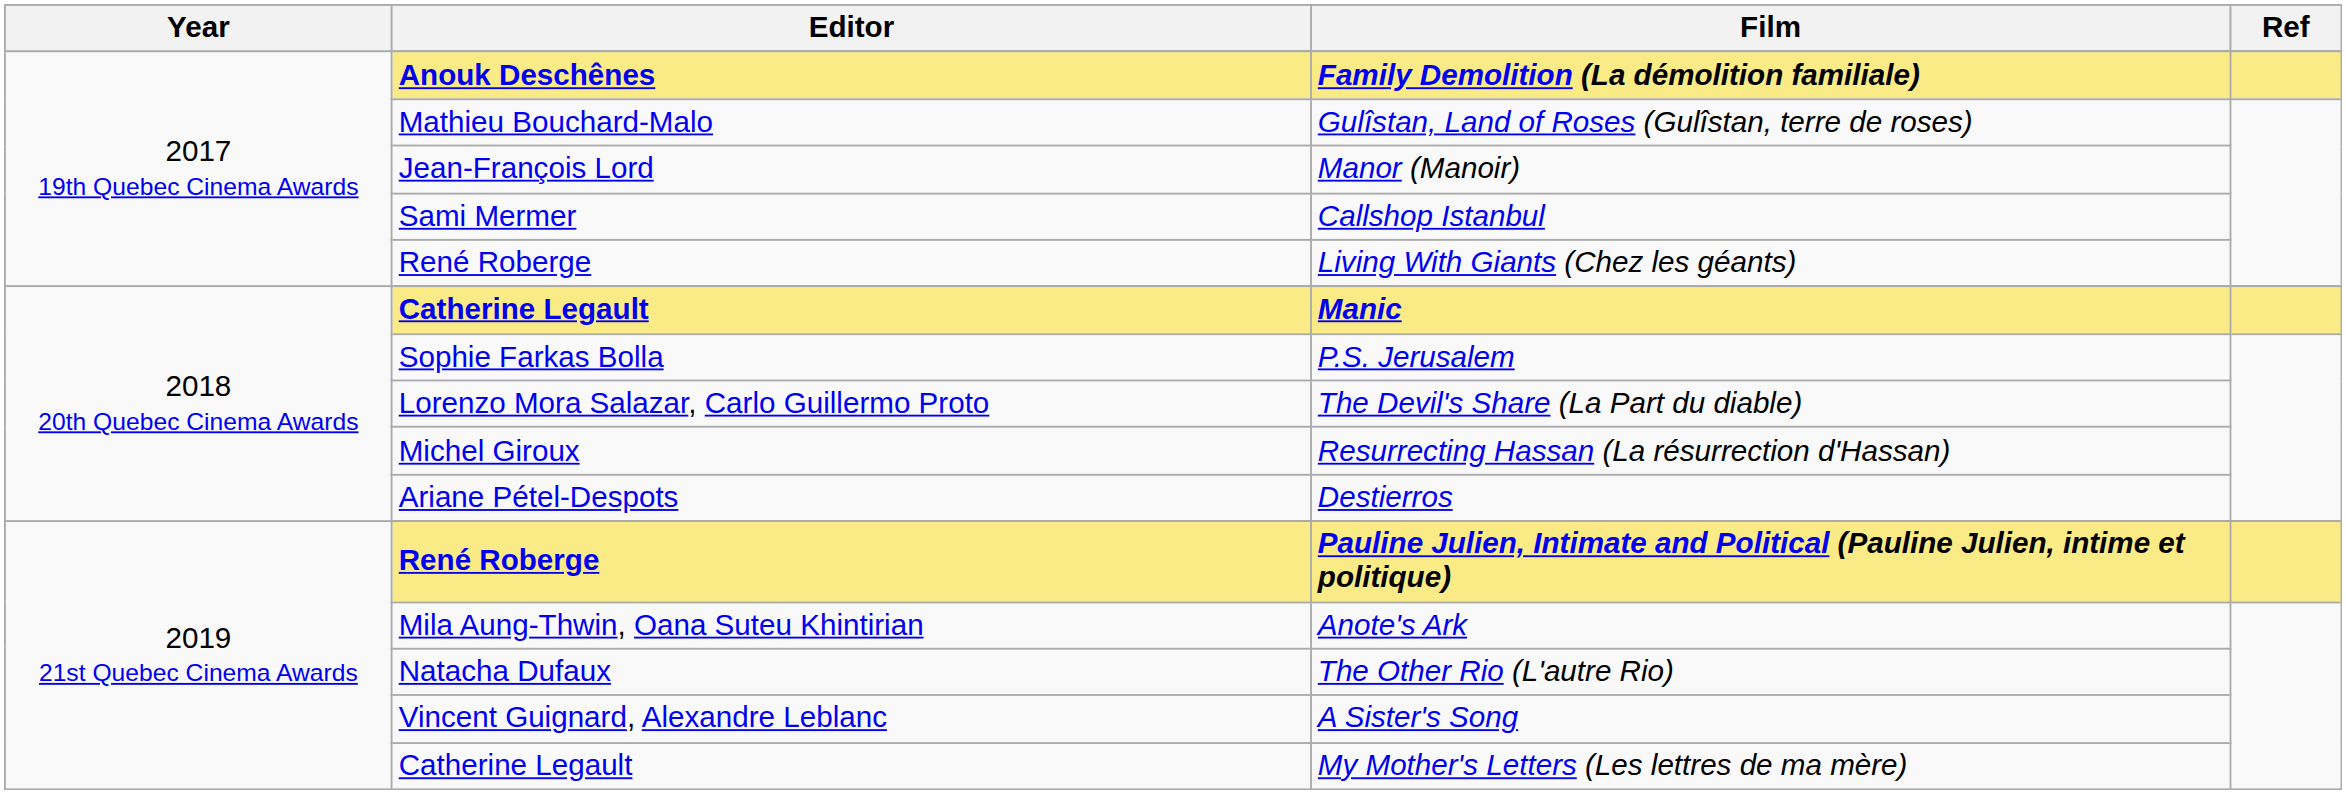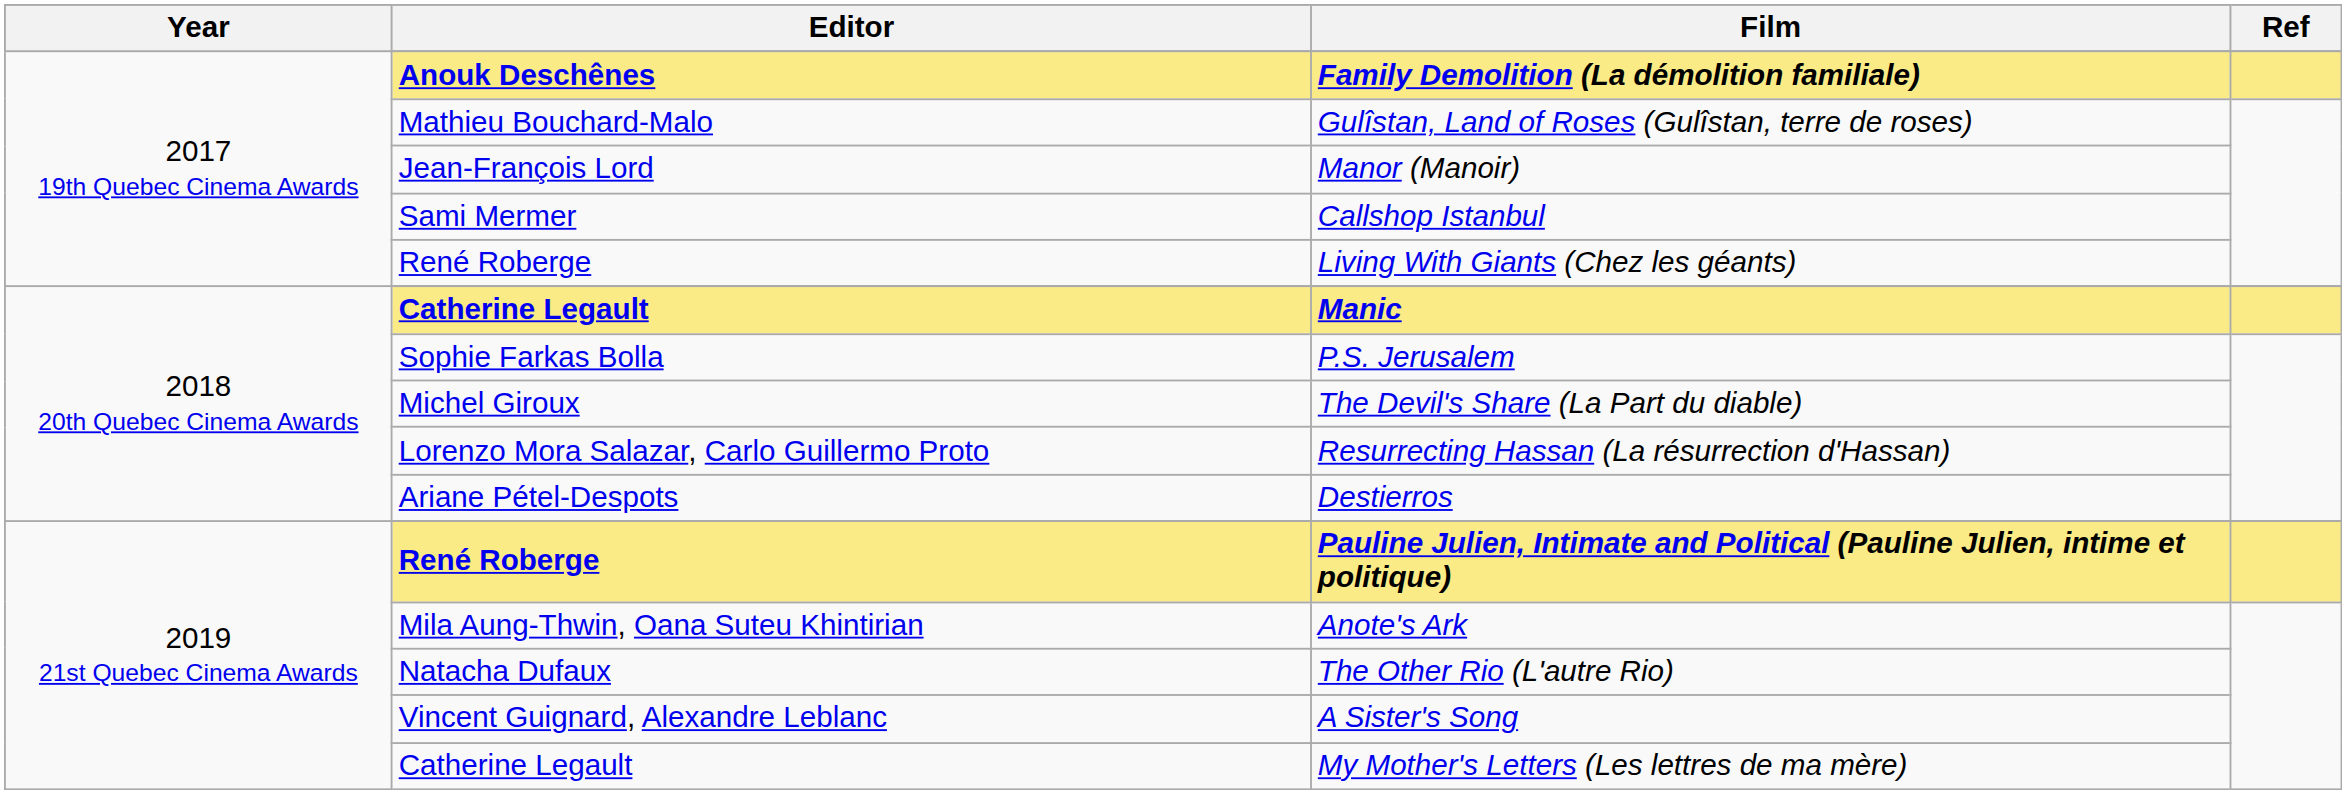 <table class="wikitable" style="width:100%;">
 <tr style="background:#bebebe;">
 <th style="width:8%;">Year</th>
 <th style="width:19%;">Editor</th>
 <th style="width:19%;">Film</th>
 <th style="width:2%;">Ref</th>
 </tr>
 <tr>
 <td rowspan="6" align="center">2017 <br> <small><a href='#'>19th Quebec Cinema Awards</a></small></td>
 </tr>
 <tr style="background:#FAEB86">
 <td><strong><a href='#'>Anouk Deschênes</a></strong></td>
 <td><strong><em><a href='#'>Family Demolition</a> (La démolition familiale)</em></strong></td>
 <td></td>
 </tr>
 <tr>
 <td><a href='#'>Mathieu Bouchard-Malo</a></td>
 <td><em><a href='#'>Gulîstan, Land of Roses</a> (Gulîstan, terre de roses)</em></td>
 <td rowspan=4></td>
 </tr>
 <tr>
 <td><a href='#'>Jean-François Lord</a></td>
 <td><em><a href='#'>Manor</a> (Manoir)</em></td>
 </tr>
 <tr>
 <td><a href='#'>Sami Mermer</a></td>
 <td><em><a href='#'>Callshop Istanbul</a></em></td>
 </tr>
 <tr>
 <td><a href='#'>René Roberge</a></td>
 <td><em><a href='#'>Living With Giants</a> (Chez les géants)</em></td>
 </tr>
 <tr>
 <td rowspan="6" align="center">2018 <br> <small><a href='#'>20th Quebec Cinema Awards</a></small></td>
 </tr>
 <tr style="background:#FAEB86">
 <td><strong><a href='#'>Catherine Legault</a></strong></td>
 <td><strong><em><a href='#'>Manic</a></em></strong></td>
 <td></td>
 </tr>
 <tr>
 <td><a href='#'>Sophie Farkas Bolla</a></td>
 <td><em><a href='#'>P.S. Jerusalem</a></em></td>
 <td rowspan=4></td>
 </tr>
 <tr>
-<td><a href='#'>Lorenzo Mora Salazar</a>, <a href='#'>Carlo Guillermo Proto</a></td>
+<td><a href='#'>Michel Giroux</a></td>
 <td><em><a href='#'>The Devil's Share</a> (La Part du diable)</em></td>
 </tr>
 <tr>
-<td><a href='#'>Michel Giroux</a></td>
+<td><a href='#'>Lorenzo Mora Salazar</a>, <a href='#'>Carlo Guillermo Proto</a></td>
 <td><em><a href='#'>Resurrecting Hassan</a> (La résurrection d'Hassan)</em></td>
 </tr>
 <tr>
 <td><a href='#'>Ariane Pétel-Despots</a></td>
 <td><em><a href='#'>Destierros</a></em></td>
 </tr>
 <tr>
 <td rowspan="6" align="center">2019 <br> <small><a href='#'>21st Quebec Cinema Awards</a></small></td>
 </tr>
 <tr style="background:#FAEB86">
 <td><strong><a href='#'>René Roberge</a></strong></td>
 <td><strong><em><a href='#'>Pauline Julien, Intimate and Political</a> (Pauline Julien, intime et politique)</em></strong></td>
 <td></td>
 </tr>
 <tr>
 <td><a href='#'>Mila Aung-Thwin</a>, <a href='#'>Oana Suteu Khintirian</a></td>
 <td><em><a href='#'>Anote's Ark</a></em></td>
 <td rowspan=4></td>
 </tr>
 <tr>
 <td><a href='#'>Natacha Dufaux</a></td>
 <td><em><a href='#'>The Other Rio</a> (L'autre Rio)</em></td>
 </tr>
 <tr>
 <td><a href='#'>Vincent Guignard</a>, <a href='#'>Alexandre Leblanc</a></td>
 <td><em><a href='#'>A Sister's Song</a></em></td>
 </tr>
 <tr>
 <td><a href='#'>Catherine Legault</a></td>
 <td><em><a href='#'>My Mother's Letters</a> (Les lettres de ma mère)</em></td>
 </tr>
 </table>
